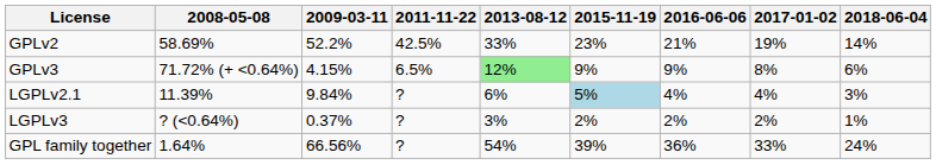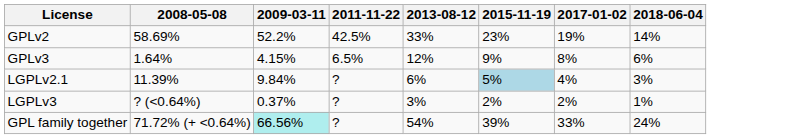 <table class="wikitable sortable">
 <tr>
 <th>License</th>
 <th>2008-05-08</th>
 <th>2009-03-11</th>
 <th>2011-11-22</th>
 <th>2013-08-12</th>
 <th>2015-11-19</th>
-<th>2016-06-06</th>
 <th>2017-01-02</th>
 <th>2018-06-04</th>
 </tr>
 <tr>
 <td>GPLv2</td>
 <td>58.69%</td>
 <td>52.2%</td>
 <td>42.5%</td>
 <td>33%</td>
 <td>23%</td>
-<td>21%</td>
 <td>19%</td>
 <td>14%</td>
 </tr>
 <tr>
 <td>GPLv3</td>
-<td>71.72% (+ <0.64%)</td>
+<td>1.64%</td>
 <td>4.15%</td>
 <td>6.5%</td>
-<td style="background: lightgreen;">12%</td>
-<td>9%</td>
+<td>12%</td>
 <td>9%</td>
 <td>8%</td>
 <td>6%</td>
 </tr>
 <tr>
 <td>LGPLv2.1</td>
 <td>11.39%</td>
 <td>9.84%</td>
 <td>?</td>
 <td>6%</td>
 <td style="background: lightblue;">5%</td>
 <td>4%</td>
-<td>4%</td>
 <td>3%</td>
 </tr>
 <tr>
 <td>LGPLv3</td>
 <td>? (<0.64%)</td>
 <td>0.37%</td>
 <td>?</td>
 <td>3%</td>
 <td>2%</td>
 <td>2%</td>
-<td>2%</td>
 <td>1%</td>
 </tr>
 <tr>
 <td>GPL family together</td>
-<td>1.64%</td>
-<td>66.56%</td>
+<td>71.72% (+ <0.64%)</td>
+<td style="background: paleturquoise;">66.56%</td>
 <td>?</td>
 <td>54%</td>
 <td>39%</td>
-<td>36%</td>
 <td>33%</td>
 <td>24%</td>
 </tr>
 </table>
